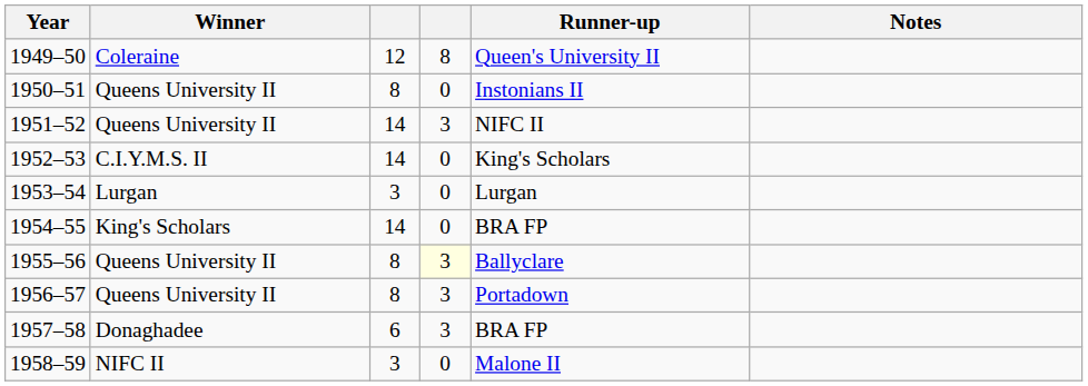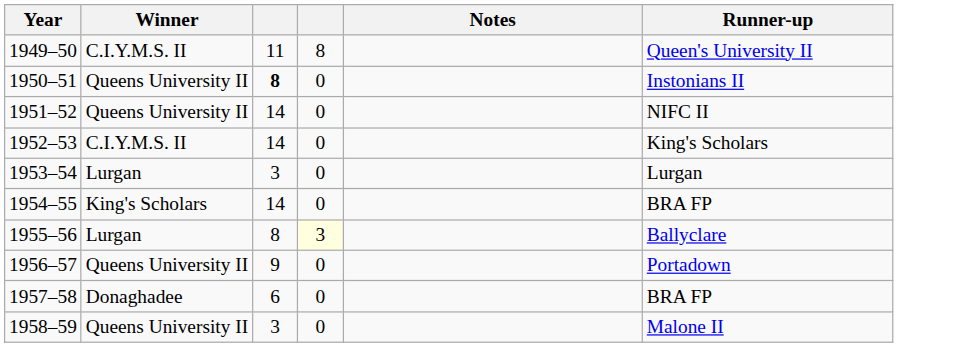 <table class="wikitable">
 <tr>
 <th>Year</th>
 <th>Winner</th>
 <th></th>
 <th></th>
+<th>Notes</th>
 <th>Runner-up</th>
-<th>Notes</th>
 </tr>
 <tr>
 <td align="center">1949–50</td>
-<td width=200><a href='#'>Coleraine</a></td>
-<td width=30 align="center">12</td>
+<td>C.I.Y.M.S. II</td>
+<td width=30 align="center">11</td>
 <td width=30 align="center">8</td>
+<td width=240></td>
 <td width=200><a href='#'>Queen's University II</a></td>
-<td width=240></td>
 </tr>
 <tr>
 <td align="center">1950–51</td>
 <td>Queens University II</td>
-<td align="center">8</td>
+<td align="center"><strong>8</strong></td>
 <td align="center">0</td>
+<td></td>
 <td><a href='#'>Instonians II</a></td>
-<td></td>
 </tr>
 <tr>
 <td align="center">1951–52</td>
 <td>Queens University II</td>
 <td align="center">14</td>
-<td align="center">3</td>
+<td align="center">0</td>
+<td></td>
 <td>NIFC II</td>
-<td></td>
 </tr>
 <tr>
 <td align="center">1952–53</td>
 <td>C.I.Y.M.S. II</td>
 <td align="center">14</td>
 <td align="center">0</td>
+<td></td>
 <td>King's Scholars</td>
-<td></td>
 </tr>
 <tr>
 <td align="center">1953–54</td>
 <td>Lurgan</td>
 <td align="center">3</td>
 <td align="center">0</td>
+<td></td>
 <td>Lurgan</td>
-<td></td>
 </tr>
 <tr>
 <td align="center">1954–55</td>
 <td>King's Scholars</td>
 <td align="center">14</td>
 <td align="center">0</td>
+<td></td>
 <td>BRA FP</td>
-<td></td>
 </tr>
 <tr>
 <td align="center">1955–56</td>
-<td>Queens University II</td>
+<td>Lurgan</td>
 <td align="center">8</td>
 <td align="center" style="background: lightyellow;">3</td>
+<td></td>
 <td><a href='#'>Ballyclare</a></td>
-<td></td>
 </tr>
 <tr>
 <td align="center">1956–57</td>
 <td>Queens University II</td>
-<td align="center">8</td>
-<td align="center">3</td>
+<td align="center">9</td>
+<td align="center">0</td>
+<td></td>
 <td><a href='#'>Portadown</a></td>
-<td></td>
 </tr>
 <tr>
 <td align="center">1957–58</td>
 <td>Donaghadee</td>
 <td align="center">6</td>
-<td align="center">3</td>
+<td align="center">0</td>
+<td></td>
 <td>BRA FP</td>
-<td></td>
 </tr>
 <tr>
 <td align="center">1958–59</td>
-<td>NIFC II</td>
+<td>Queens University II</td>
 <td align="center">3</td>
 <td align="center">0</td>
+<td></td>
 <td><a href='#'>Malone II</a></td>
-<td></td>
 </tr>
 </table>
